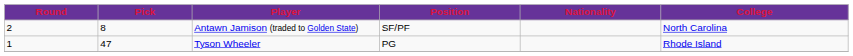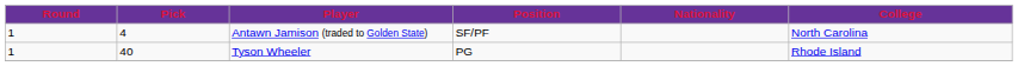 <table class="wikitable sortable sortable">
 <tr>
 <th style="background:#663399;color:#DC143C;" width="10%">Round</th>
 <th style="background:#663399;color:#DC143C;" width="10%">Pick</th>
 <th style="background:#663399;color:#DC143C;" width="20%">Player</th>
 <th style="background:#663399;color:#DC143C;" width="15%">Position</th>
 <th style="background:#663399;color:#DC143C;" width="15%">Nationality</th>
 <th style="background:#663399;color:#DC143C;" width="20%">College</th>
 </tr>
 <tr>
-<td>2</td>
-<td>8</td>
+<td>1</td>
+<td>4</td>
 <td><a href='#'>Antawn Jamison</a> <small>(traded to <a href='#'>Golden State</a>)</small></td>
 <td>SF/PF</td>
 <td></td>
 <td><a href='#'>North Carolina</a></td>
 </tr>
 <tr>
 <td>1</td>
-<td>47</td>
+<td>40</td>
 <td><a href='#'>Tyson Wheeler</a></td>
 <td>PG</td>
 <td></td>
 <td><a href='#'>Rhode Island</a></td>
 </tr>
 <tr>
 </tr>
 </table>
